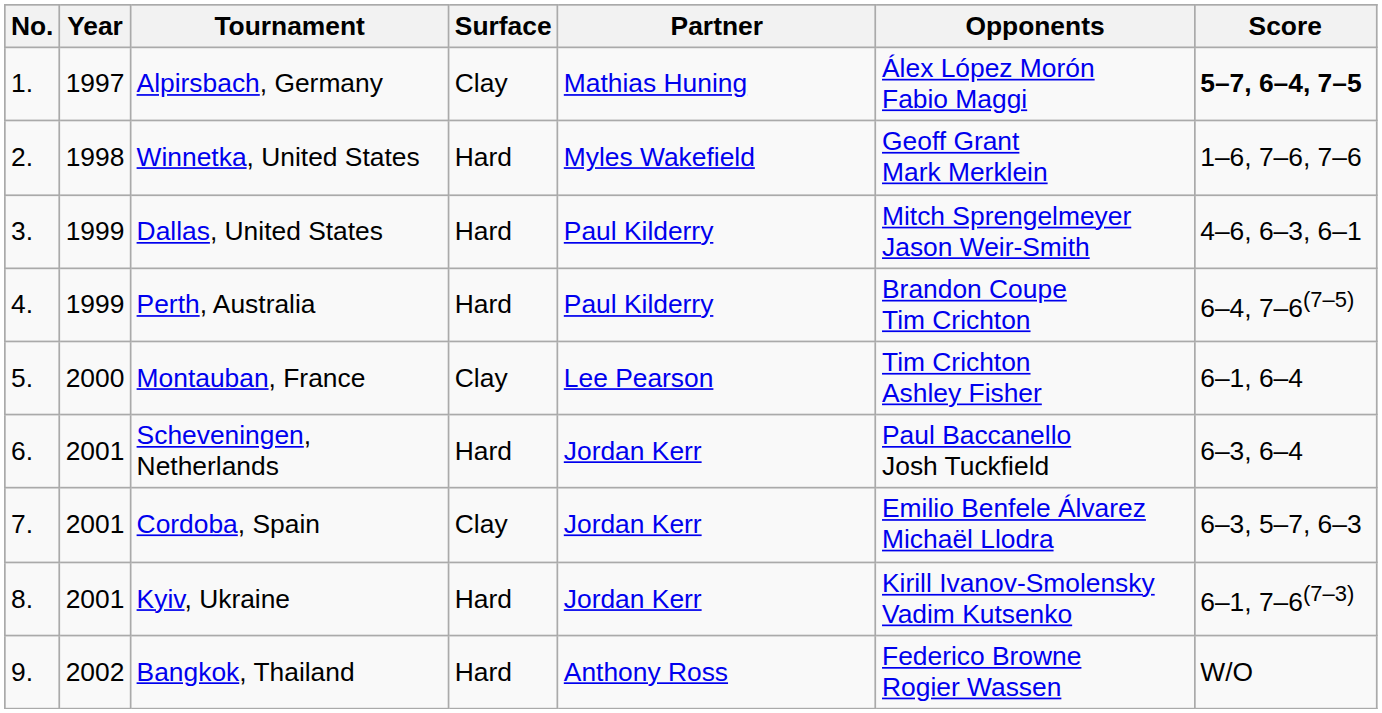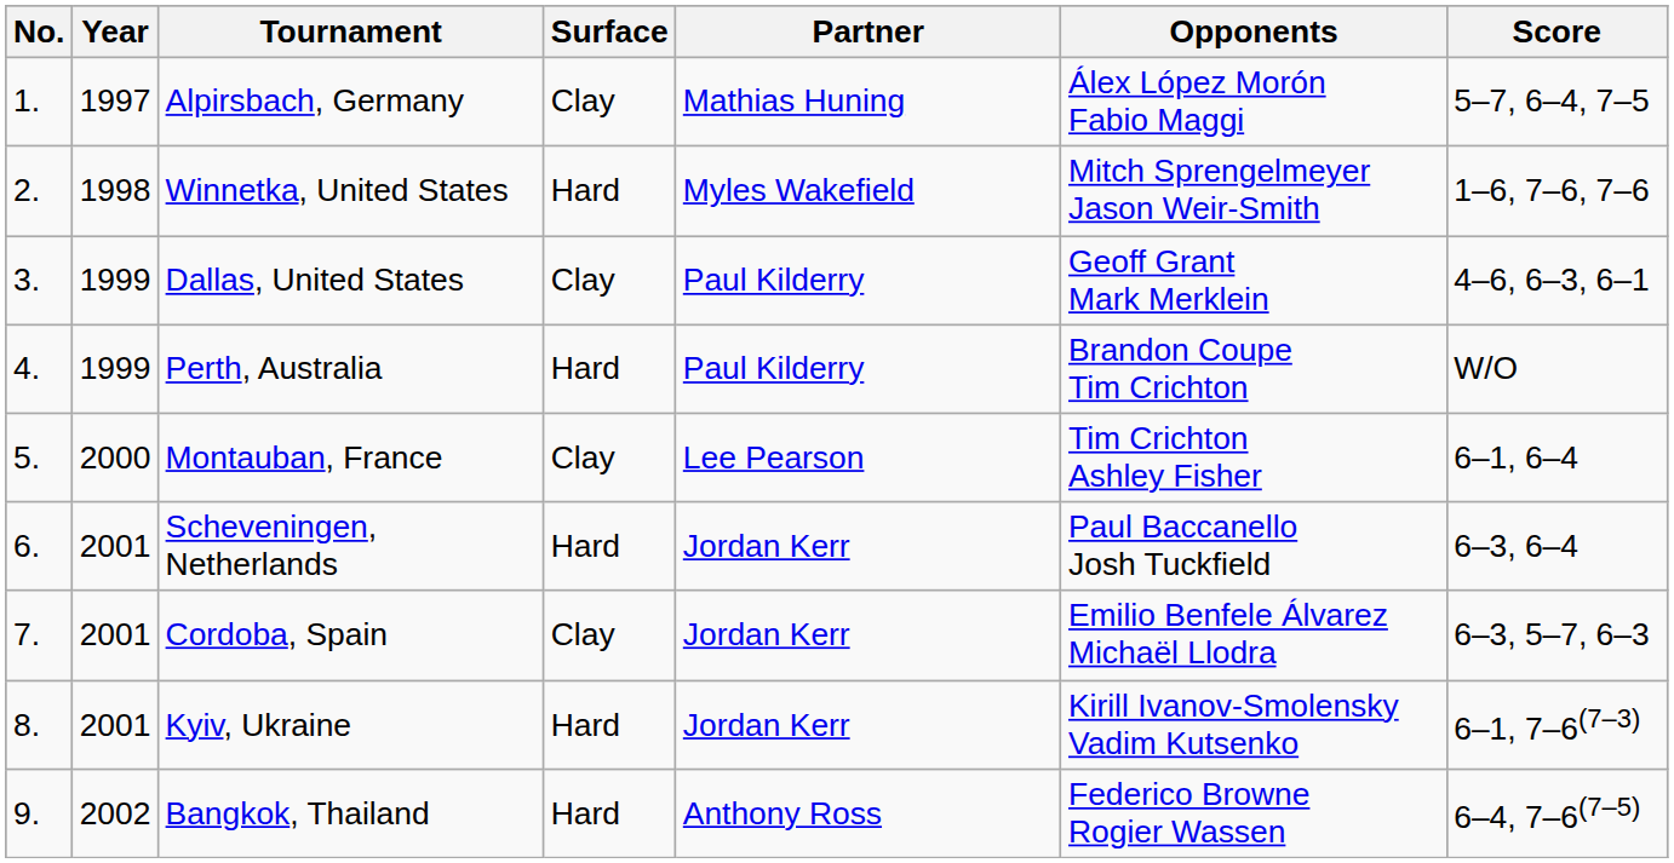 <table class="sortable wikitable" style=font-size:97%>
 <tr>
 <th width=20>No.</th>
 <th width=30>Year</th>
 <th width=180>Tournament</th>
 <th width=55>Surface</th>
 <th width=180>Partner</th>
 <th width=180>Opponents</th>
 <th width=100>Score</th>
 </tr>
 <tr>
 <td>1.</td>
 <td>1997</td>
 <td><a href='#'>Alpirsbach</a>, Germany</td>
 <td>Clay</td>
 <td> <a href='#'>Mathias Huning</a></td>
 <td> <a href='#'>Álex López Morón</a><br> <a href='#'>Fabio Maggi</a></td>
-<td><strong>5–7, 6–4, 7–5</strong></td>
+<td>5–7, 6–4, 7–5</td>
 </tr>
 <tr>
 <td>2.</td>
 <td>1998</td>
 <td><a href='#'>Winnetka</a>, United States</td>
 <td>Hard</td>
 <td> <a href='#'>Myles Wakefield</a></td>
-<td> <a href='#'>Geoff Grant</a><br> <a href='#'>Mark Merklein</a></td>
+<td> <a href='#'>Mitch Sprengelmeyer</a><br> <a href='#'>Jason Weir-Smith</a></td>
 <td>1–6, 7–6, 7–6</td>
 </tr>
 <tr>
 <td>3.</td>
 <td>1999</td>
 <td><a href='#'>Dallas</a>, United States</td>
-<td>Hard</td>
+<td>Clay</td>
 <td> <a href='#'>Paul Kilderry</a></td>
-<td> <a href='#'>Mitch Sprengelmeyer</a><br> <a href='#'>Jason Weir-Smith</a></td>
+<td> <a href='#'>Geoff Grant</a><br> <a href='#'>Mark Merklein</a></td>
 <td>4–6, 6–3, 6–1</td>
 </tr>
 <tr>
 <td>4.</td>
 <td>1999</td>
 <td><a href='#'>Perth</a>, Australia</td>
 <td>Hard</td>
 <td> <a href='#'>Paul Kilderry</a></td>
 <td> <a href='#'>Brandon Coupe</a><br> <a href='#'>Tim Crichton</a></td>
-<td>6–4, 7–6<sup>(7–5)</sup></td>
+<td>W/O</td>
 </tr>
 <tr>
 <td>5.</td>
 <td>2000</td>
 <td><a href='#'>Montauban</a>, France</td>
 <td>Clay</td>
 <td> <a href='#'>Lee Pearson</a></td>
 <td> <a href='#'>Tim Crichton</a><br> <a href='#'>Ashley Fisher</a></td>
 <td>6–1, 6–4</td>
 </tr>
 <tr>
 <td>6.</td>
 <td>2001</td>
 <td><a href='#'>Scheveningen</a>, Netherlands</td>
 <td>Hard</td>
 <td> <a href='#'>Jordan Kerr</a></td>
 <td> <a href='#'>Paul Baccanello</a><br> Josh Tuckfield</td>
 <td>6–3, 6–4</td>
 </tr>
 <tr>
 <td>7.</td>
 <td>2001</td>
 <td><a href='#'>Cordoba</a>, Spain</td>
 <td>Clay</td>
 <td> <a href='#'>Jordan Kerr</a></td>
 <td> <a href='#'>Emilio Benfele Álvarez</a><br> <a href='#'>Michaël Llodra</a></td>
 <td>6–3, 5–7, 6–3</td>
 </tr>
 <tr>
 <td>8.</td>
 <td>2001</td>
 <td><a href='#'>Kyiv</a>, Ukraine</td>
 <td>Hard</td>
 <td> <a href='#'>Jordan Kerr</a></td>
 <td> <a href='#'>Kirill Ivanov-Smolensky</a><br> <a href='#'>Vadim Kutsenko</a></td>
 <td>6–1, 7–6<sup>(7–3)</sup></td>
 </tr>
 <tr>
 <td>9.</td>
 <td>2002</td>
 <td><a href='#'>Bangkok</a>, Thailand</td>
 <td>Hard</td>
 <td> <a href='#'>Anthony Ross</a></td>
 <td> <a href='#'>Federico Browne</a><br> <a href='#'>Rogier Wassen</a></td>
-<td>W/O</td>
+<td>6–4, 7–6<sup>(7–5)</sup></td>
 </tr>
 </table>
